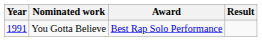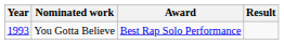 <table class="wikitable">
 <tr>
 <th>Year</th>
 <th>Nominated work</th>
 <th>Award</th>
 <th>Result</th>
 </tr>
 <tr>
-<td align=center><a href='#'>1991</a></td>
+<td align=center><a href='#'>1993</a></td>
 <td>You Gotta Believe</td>
 <td><a href='#'>Best Rap Solo Performance</a></td>
 <td></td>
 </tr>
 </table>
